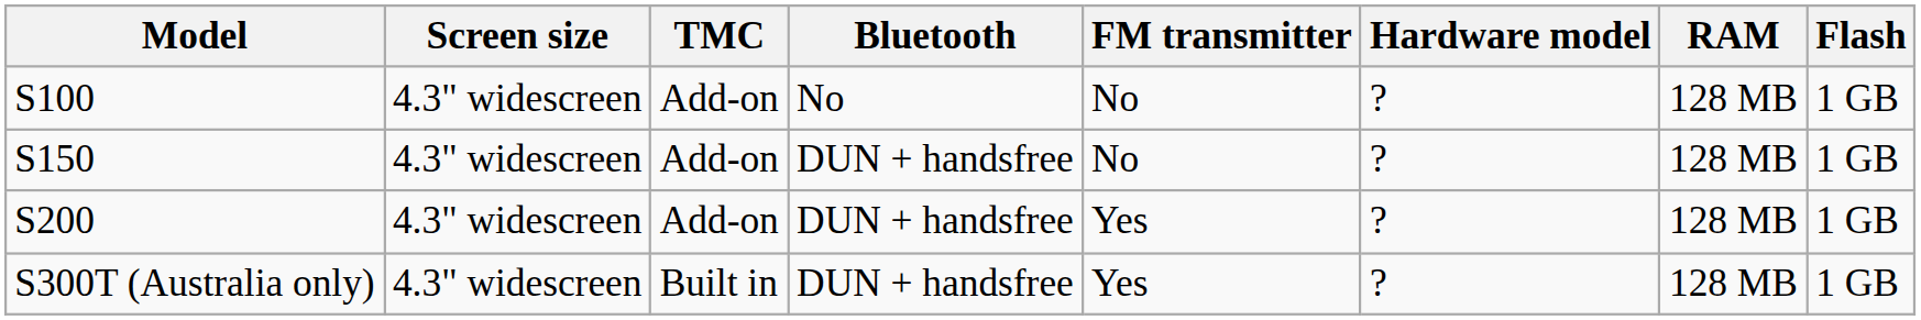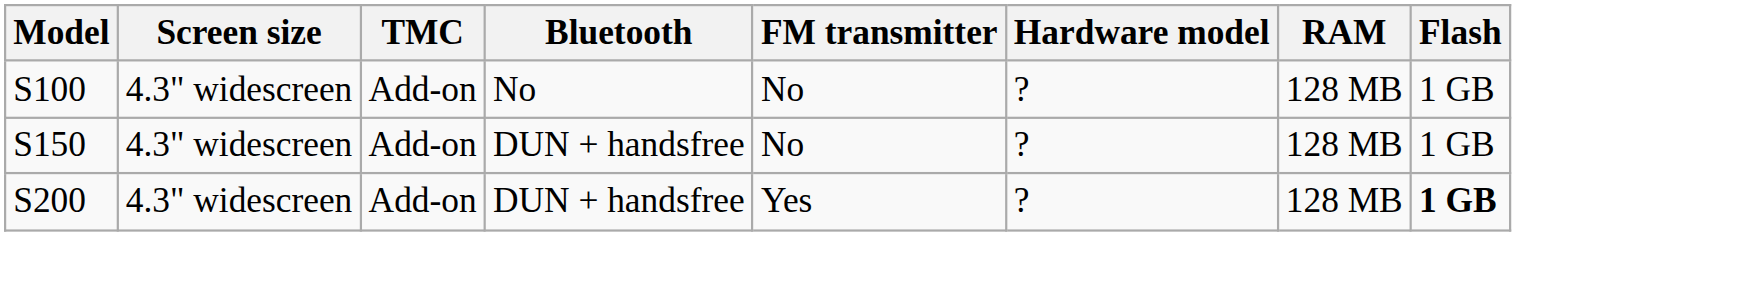 <table class="wikitable">
 <tr>
 <th>Model</th>
 <th>Screen size</th>
 <th>TMC</th>
 <th>Bluetooth</th>
 <th>FM transmitter</th>
 <th>Hardware model</th>
 <th>RAM</th>
 <th>Flash</th>
 </tr>
 <tr>
 <td>S100</td>
 <td>4.3" widescreen</td>
 <td>Add-on</td>
 <td>No</td>
 <td>No</td>
 <td>?</td>
 <td>128 MB</td>
 <td>1 GB</td>
 </tr>
 <tr>
 <td>S150</td>
 <td>4.3" widescreen</td>
 <td>Add-on</td>
 <td>DUN + handsfree</td>
 <td>No</td>
 <td>?</td>
 <td>128 MB</td>
 <td>1 GB</td>
 </tr>
 <tr>
 <td>S200</td>
 <td>4.3" widescreen</td>
 <td>Add-on</td>
 <td>DUN + handsfree</td>
 <td>Yes</td>
 <td>?</td>
 <td>128 MB</td>
-<td>1 GB</td>
-</tr>
-<tr>
-<td>S300T (Australia only)</td>
-<td>4.3" widescreen</td>
-<td>Built in</td>
-<td>DUN + handsfree</td>
-<td>Yes</td>
-<td>?</td>
-<td>128 MB</td>
-<td>1 GB</td>
+<td><strong>1 GB</strong></td>
 </tr>
 </table>
